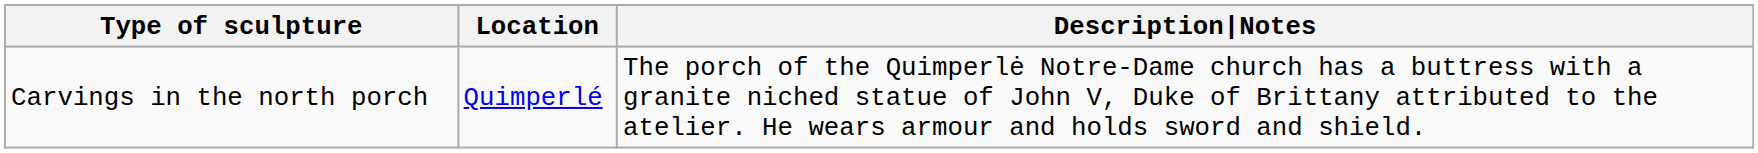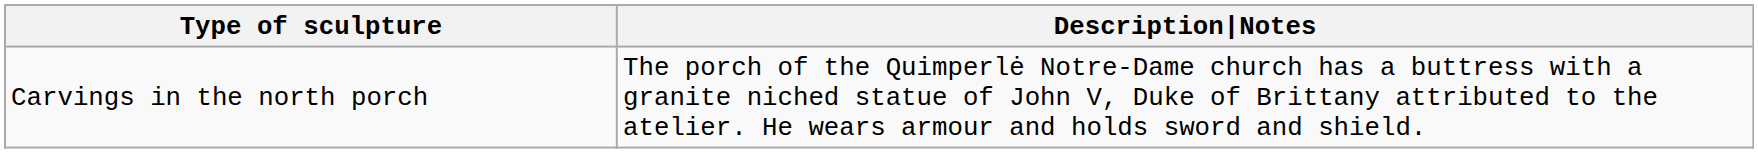 <table class="wikitable sortable" style="width:100%; margin-top:0.5em;">
 <tr>
 <th scope="col">Type of sculpture</th>
-<th scope="col">Location</th>
 <th scope="col" style="width:65%;">Description|Notes</th>
 </tr>
 <tr>
 <td>Carvings in the north porch</td>
-<td><a href='#'>Quimperlé</a></td>
 <td>The porch of the Quimperlė Notre-Dame church has a buttress with a granite niched statue of John V, Duke of Brittany attributed to the atelier. He wears armour and holds sword and shield.</td>
 </tr>
 </table>
